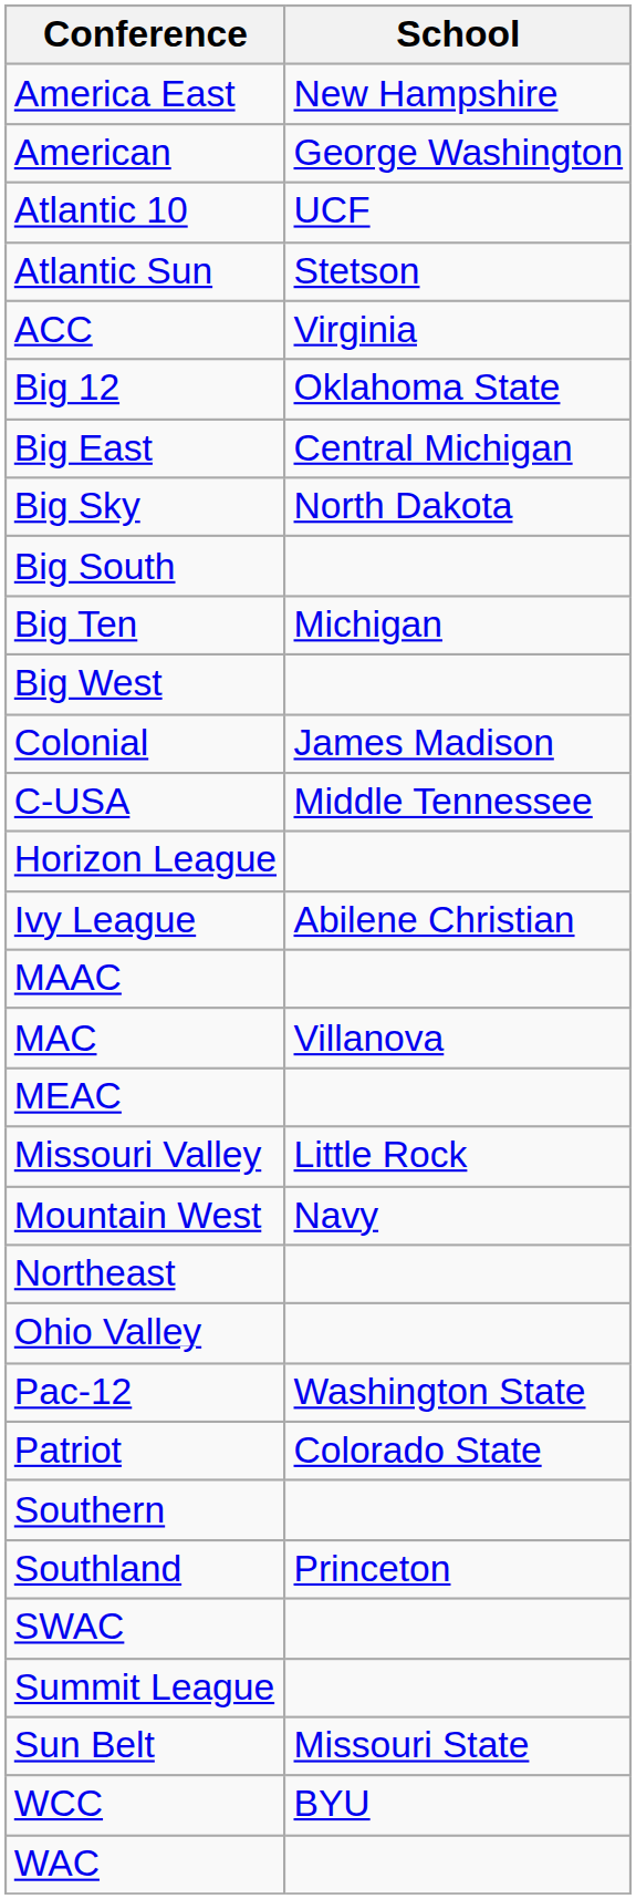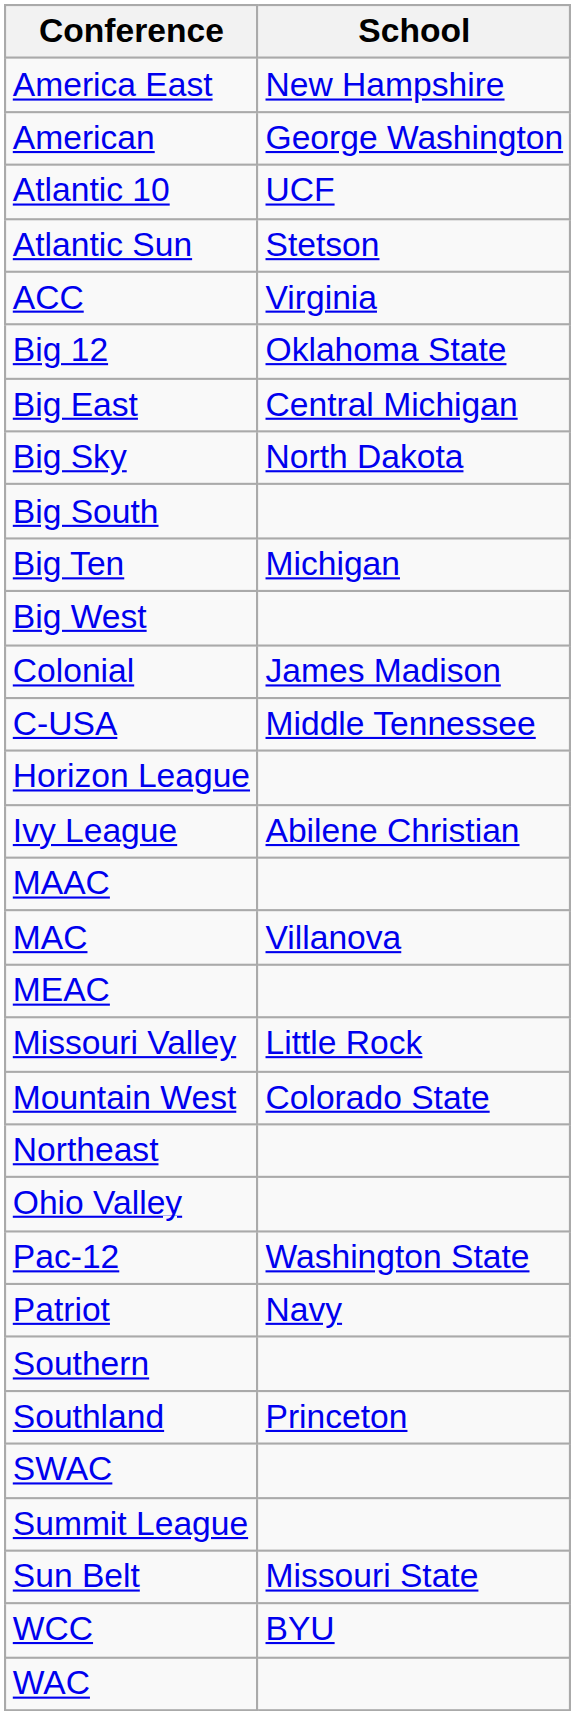 <table class="wikitable sortable">
 <tr>
 <th>Conference</th>
 <th>School</th>
 </tr>
 <tr>
 <td><a href='#'>America East</a></td>
 <td><a href='#'>New Hampshire</a></td>
 </tr>
 <tr>
 <td><a href='#'>American</a></td>
 <td><a href='#'>George Washington</a></td>
 </tr>
 <tr>
 <td><a href='#'>Atlantic 10</a></td>
 <td><a href='#'>UCF</a></td>
 </tr>
 <tr>
 <td><a href='#'>Atlantic Sun</a></td>
 <td><a href='#'>Stetson</a></td>
 </tr>
 <tr>
 <td><a href='#'>ACC</a></td>
 <td><a href='#'>Virginia</a></td>
 </tr>
 <tr>
 <td><a href='#'>Big 12</a></td>
 <td><a href='#'>Oklahoma State</a></td>
 </tr>
 <tr>
 <td><a href='#'>Big East</a></td>
 <td><a href='#'>Central Michigan</a></td>
 </tr>
 <tr>
 <td><a href='#'>Big Sky</a></td>
 <td><a href='#'>North Dakota</a></td>
 </tr>
 <tr>
 <td><a href='#'>Big South</a></td>
 <td></td>
 </tr>
 <tr>
 <td><a href='#'>Big Ten</a></td>
 <td><a href='#'>Michigan</a></td>
 </tr>
 <tr>
 <td><a href='#'>Big West</a></td>
 <td></td>
 </tr>
 <tr>
 <td><a href='#'>Colonial</a></td>
 <td><a href='#'>James Madison</a></td>
 </tr>
 <tr>
 <td><a href='#'>C-USA</a></td>
 <td><a href='#'>Middle Tennessee</a></td>
 </tr>
 <tr>
 <td><a href='#'>Horizon League</a></td>
 <td></td>
 </tr>
 <tr>
 <td><a href='#'>Ivy League</a></td>
 <td><a href='#'>Abilene Christian</a></td>
 </tr>
 <tr>
 <td><a href='#'>MAAC</a></td>
 <td></td>
 </tr>
 <tr>
 <td><a href='#'>MAC</a></td>
 <td><a href='#'>Villanova</a></td>
 </tr>
 <tr>
 <td><a href='#'>MEAC</a></td>
 <td></td>
 </tr>
 <tr>
 <td><a href='#'>Missouri Valley</a></td>
 <td><a href='#'>Little Rock</a></td>
 </tr>
 <tr>
 <td><a href='#'>Mountain West</a></td>
-<td><a href='#'>Navy</a></td>
+<td><a href='#'>Colorado State</a></td>
 </tr>
 <tr>
 <td><a href='#'>Northeast</a></td>
 <td></td>
 </tr>
 <tr>
 <td><a href='#'>Ohio Valley</a></td>
 <td></td>
 </tr>
 <tr>
 <td><a href='#'>Pac-12</a></td>
 <td><a href='#'>Washington State</a></td>
 </tr>
 <tr>
 <td><a href='#'>Patriot</a></td>
-<td><a href='#'>Colorado State</a></td>
+<td><a href='#'>Navy</a></td>
 </tr>
 <tr>
 <td><a href='#'>Southern</a></td>
 <td></td>
 </tr>
 <tr>
 <td><a href='#'>Southland</a></td>
 <td><a href='#'>Princeton</a></td>
 </tr>
 <tr>
 <td><a href='#'>SWAC</a></td>
 <td></td>
 </tr>
 <tr>
 <td><a href='#'>Summit League</a></td>
 <td></td>
 </tr>
 <tr>
 <td><a href='#'>Sun Belt</a></td>
 <td><a href='#'>Missouri State</a></td>
 </tr>
 <tr>
 <td><a href='#'>WCC</a></td>
 <td><a href='#'>BYU</a></td>
 </tr>
 <tr>
 <td><a href='#'>WAC</a></td>
 <td></td>
 </tr>
 </table>
